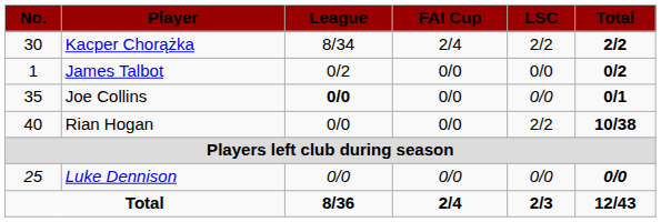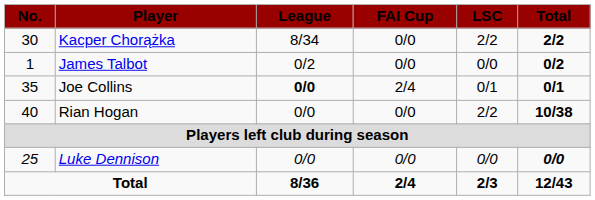 <table class="wikitable" style="text-align:center;width:100%;">
 <tr>
 <th style=background:#990000;color:#000000>No.</th>
 <th style=background:#990000;color:#000000>Player</th>
 <th style=background:#990000;color:#000000>League</th>
 <th style=background:#990000;color:#000000>FAI Cup</th>
 <th style=background:#990000;color:#000000>LSC</th>
 <th style=background:#990000;color:#000000>Total</th>
 </tr>
 <tr>
 <td>30</td>
 <td align=left> <a href='#'>Kacper Chorążka</a></td>
 <td>8/34</td>
-<td>2/4</td>
+<td>0/0</td>
 <td>2/2</td>
 <td><strong>2/2</strong></td>
 </tr>
 <tr>
 <td>1</td>
 <td align=left> <a href='#'>James Talbot</a></td>
 <td>0/2</td>
 <td>0/0</td>
 <td>0/0</td>
 <td><strong>0/2</strong></td>
 </tr>
 <tr>
 <td>35</td>
 <td align=left> Joe Collins</td>
 <td><strong>0/0</strong></td>
-<td>0/0</td>
-<td><em>0/0</em></td>
+<td>2/4</td>
+<td>0/1</td>
 <td><strong>0/1</strong></td>
 </tr>
 <tr>
 <td>40</td>
 <td align=left> Rian Hogan</td>
 <td>0/0</td>
 <td>0/0</td>
 <td>2/2</td>
 <td><strong>10/38</strong></td>
 </tr>
 <tr>
 <th colspan=12 style=background:#dcdcdc>Players left club during season</th>
 </tr>
 <tr>
 <td><em>25</em></td>
 <td align=left> <em><a href='#'>Luke Dennison</a></em></td>
 <td><em>0/0</em></td>
 <td><em>0/0</em></td>
 <td><em>0/0</em></td>
 <td><strong><em>0/0</em></strong></td>
 </tr>
 <tr>
 <td colspan=2><strong>Total</strong></td>
 <td><strong>8/36</strong></td>
 <td><strong>2/4</strong></td>
 <td><strong>2/3</strong></td>
 <td><strong>12/43</strong></td>
 </tr>
 </table>
